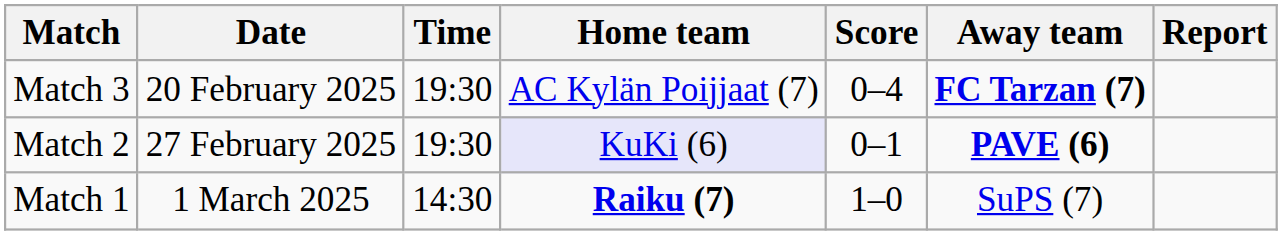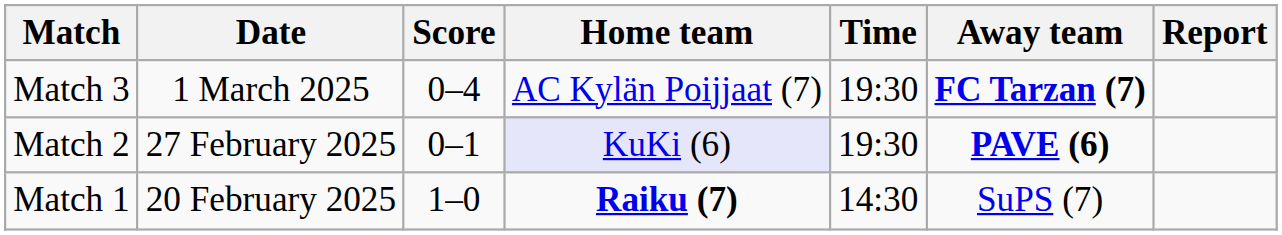 <table class="wikitable" style="text-align:center">
 <tr>
 <th style= width="40px">Match</th>
 <th style= width="40px">Date</th>
+<th style= width="60px">Score</th>
+<th style= width="150px">Home team</th>
 <th style= width="40px">Time</th>
-<th style= width="150px">Home team</th>
-<th style= width="60px">Score</th>
 <th style= width="150px">Away team</th>
 <th style= width="30px">Report</th>
 </tr>
 <tr>
 <td>Match 3</td>
-<td>20 February 2025</td>
+<td>1 March 2025</td>
+<td>0–4</td>
+<td><a href='#'>AC Kylän Poijjaat</a> (7)</td>
 <td>19:30</td>
-<td><a href='#'>AC Kylän Poijjaat</a> (7)</td>
-<td>0–4</td>
 <td><strong><a href='#'>FC Tarzan</a> (7)</strong></td>
 <td></td>
 </tr>
 <tr>
 <td>Match 2</td>
 <td>27 February 2025</td>
+<td>0–1</td>
+<td style="background: lavender;"><a href='#'>KuKi</a> (6)</td>
 <td>19:30</td>
-<td style="background: lavender;"><a href='#'>KuKi</a> (6)</td>
-<td>0–1</td>
 <td><strong><a href='#'>PAVE</a> (6)</strong></td>
 <td></td>
 </tr>
 <tr>
 <td>Match 1</td>
-<td>1 March 2025</td>
+<td>20 February 2025</td>
+<td>1–0</td>
+<td><strong><a href='#'>Raiku</a> (7)</strong></td>
 <td>14:30</td>
-<td><strong><a href='#'>Raiku</a> (7)</strong></td>
-<td>1–0</td>
 <td><a href='#'>SuPS</a> (7)</td>
 <td></td>
 </tr>
 </table>
